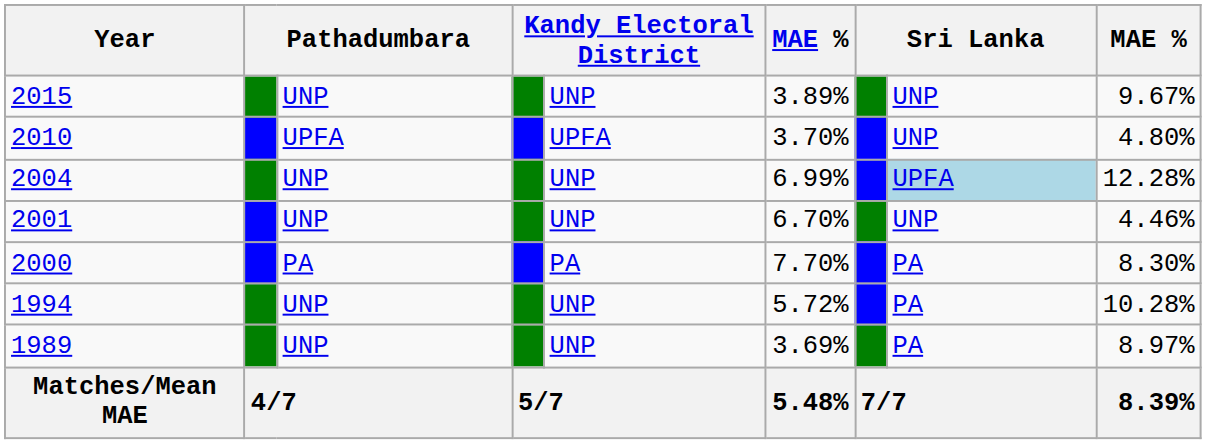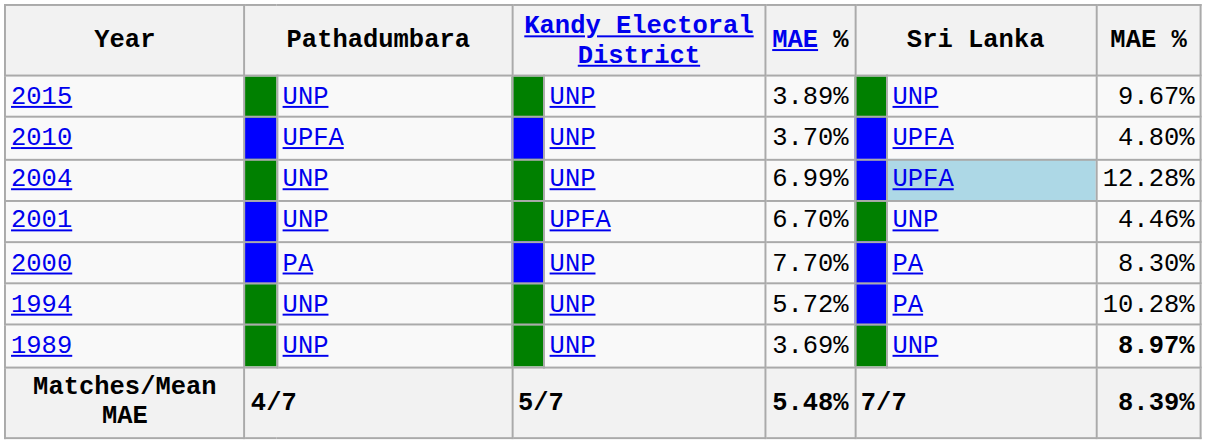 <table class="wikitable">
 <tr>
 <th>Year</th>
 <th colspan="2" width="144px">Pathadumbara</th>
 <th colspan="2" width="144px"><a href='#'>Kandy Electoral District</a></th>
 <th><a href='#'>MAE</a> %</th>
 <th colspan="2" width="144px">Sri Lanka</th>
 <th>MAE %</th>
 </tr>
 <tr>
 <td><a href='#'>2015</a></td>
 <td style="background-color:green;" width="10px"></td>
 <td style="text-align:left;"><a href='#'>UNP</a></td>
 <td style="background-color:green;" width="10px"></td>
 <td style="text-align:left;"><a href='#'>UNP</a></td>
 <td style="text-align:right;">3.89%</td>
 <td style="background-color:green;" width="10px"></td>
 <td style="text-align:left;"><a href='#'>UNP</a></td>
 <td style="text-align:right;">9.67%</td>
 </tr>
 <tr>
 <td><a href='#'>2010</a></td>
 <td style="background-color:blue;" width="10px"></td>
 <td style="text-align:left;"><a href='#'>UPFA</a></td>
 <td style="background-color:blue;" width="10px"></td>
-<td style="text-align:left;"><a href='#'>UPFA</a></td>
+<td style="text-align:left;"><a href='#'>UNP</a></td>
 <td style="text-align:right;">3.70%</td>
 <td style="background-color:blue;" width="10px"></td>
-<td style="text-align:left;"><a href='#'>UNP</a></td>
+<td style="text-align:left;"><a href='#'>UPFA</a></td>
 <td style="text-align:right;">4.80%</td>
 </tr>
 <tr>
 <td><a href='#'>2004</a></td>
 <td style="background-color:green;" width="10px"></td>
 <td style="text-align:left;"><a href='#'>UNP</a></td>
 <td style="background-color:green;" width="10px"></td>
 <td style="text-align:left;"><a href='#'>UNP</a></td>
 <td style="text-align:right;">6.99%</td>
 <td style="background-color:blue;" width="10px"></td>
 <td style="background: lightblue; text-align:left;"><a href='#'>UPFA</a></td>
 <td style="text-align:right;">12.28%</td>
 </tr>
 <tr>
 <td><a href='#'>2001</a></td>
 <td style="background-color:blue;" width="10px"></td>
 <td style="text-align:left;"><a href='#'>UNP</a></td>
 <td style="background-color:green;" width="10px"></td>
-<td style="text-align:left;"><a href='#'>UNP</a></td>
+<td style="text-align:left;"><a href='#'>UPFA</a></td>
 <td style="text-align:right;">6.70%</td>
 <td style="background-color:green;" width="10px"></td>
 <td style="text-align:left;"><a href='#'>UNP</a></td>
 <td style="text-align:right;">4.46%</td>
 </tr>
 <tr>
 <td><a href='#'>2000</a></td>
 <td style="background-color:blue;" width="10px"></td>
 <td style="text-align:left;"><a href='#'>PA</a></td>
 <td style="background-color:blue;" width="10px"></td>
-<td style="text-align:left;"><a href='#'>PA</a></td>
+<td style="text-align:left;"><a href='#'>UNP</a></td>
 <td style="text-align:right;">7.70%</td>
 <td style="background-color:blue;" width="10px"></td>
 <td style="text-align:left;"><a href='#'>PA</a></td>
 <td style="text-align:right;">8.30%</td>
 </tr>
 <tr>
 <td><a href='#'>1994</a></td>
 <td style="background-color:green;" width="10px"></td>
 <td style="text-align:left;"><a href='#'>UNP</a></td>
 <td style="background-color:green;" width="10px"></td>
 <td style="text-align:left;"><a href='#'>UNP</a></td>
 <td style="text-align:right;">5.72%</td>
 <td style="background-color:blue;" width="10px"></td>
 <td style="text-align:left;"><a href='#'>PA</a></td>
 <td style="text-align:right;">10.28%</td>
 </tr>
 <tr>
 <td><a href='#'>1989</a></td>
 <td style="background-color:green;" width="10px"></td>
 <td style="text-align:left;"><a href='#'>UNP</a></td>
 <td style="background-color:green;" width="10px"></td>
 <td style="text-align:left;"><a href='#'>UNP</a></td>
 <td style="text-align:right;">3.69%</td>
 <td style="background-color:green;" width="10px"></td>
-<td style="text-align:left;"><a href='#'>PA</a></td>
-<td style="text-align:right;">8.97%</td>
+<td style="text-align:left;"><a href='#'>UNP</a></td>
+<td style="text-align:right;"><strong>8.97%</strong></td>
 </tr>
 <tr>
 <th>Matches/Mean MAE</th>
 <th style="text-align:left;"colspan="2" width="144px">4/7</th>
 <th style="text-align:left;"colspan="2" width="144px">5/7</th>
 <th style="text-align:right;">5.48%</th>
 <th style="text-align:left;"colspan="2" width="144px">7/7</th>
 <th style="text-align:right;">8.39%</th>
 </tr>
 </table>
